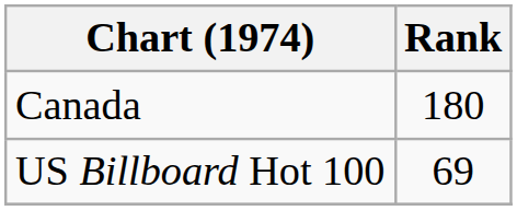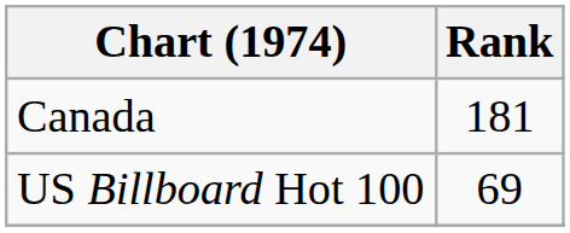 <table class="wikitable">
 <tr>
 <th>Chart (1974)</th>
 <th>Rank</th>
 </tr>
 <tr>
 <td>Canada</td>
-<td style="text-align:center;">180</td>
+<td style="text-align:center;">181</td>
 </tr>
 <tr>
 <td>US <em>Billboard</em> Hot 100</td>
 <td style="text-align:center;">69</td>
 </tr>
 <tr>
 </tr>
 </table>
